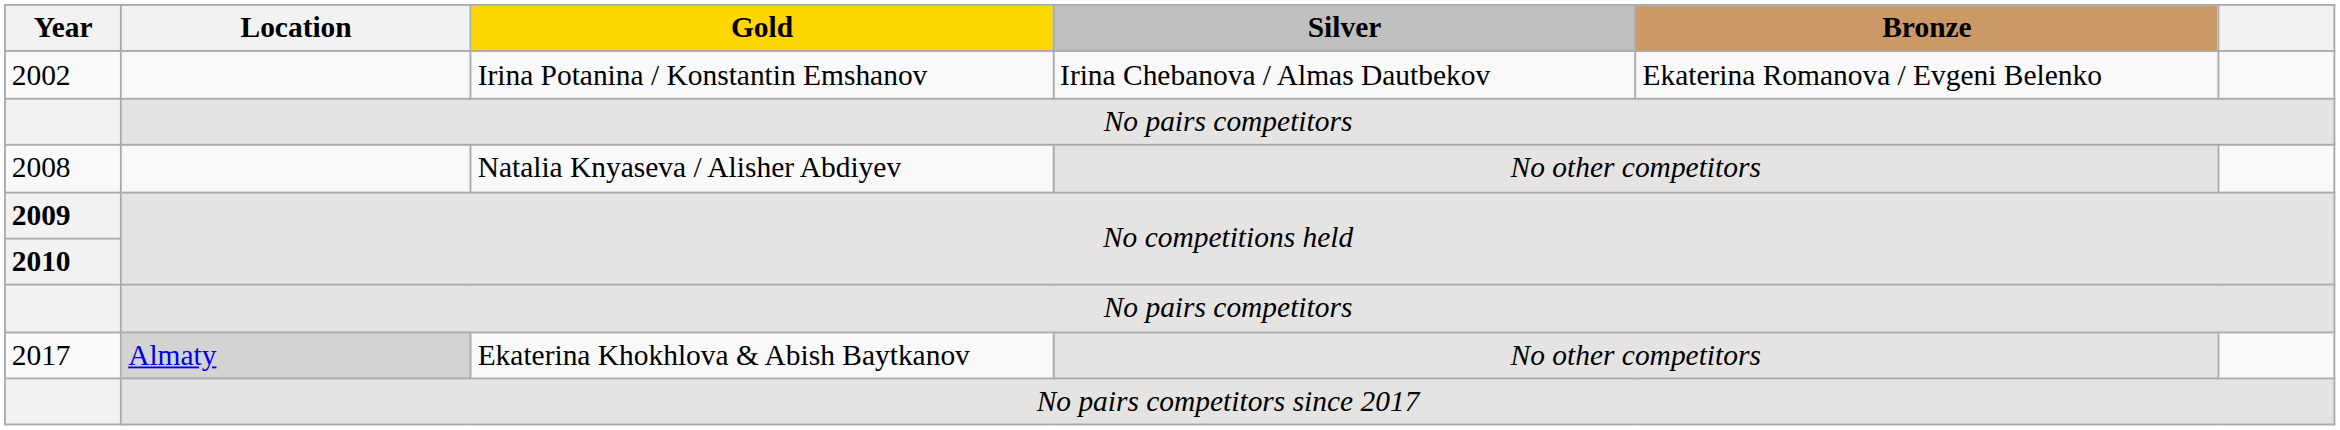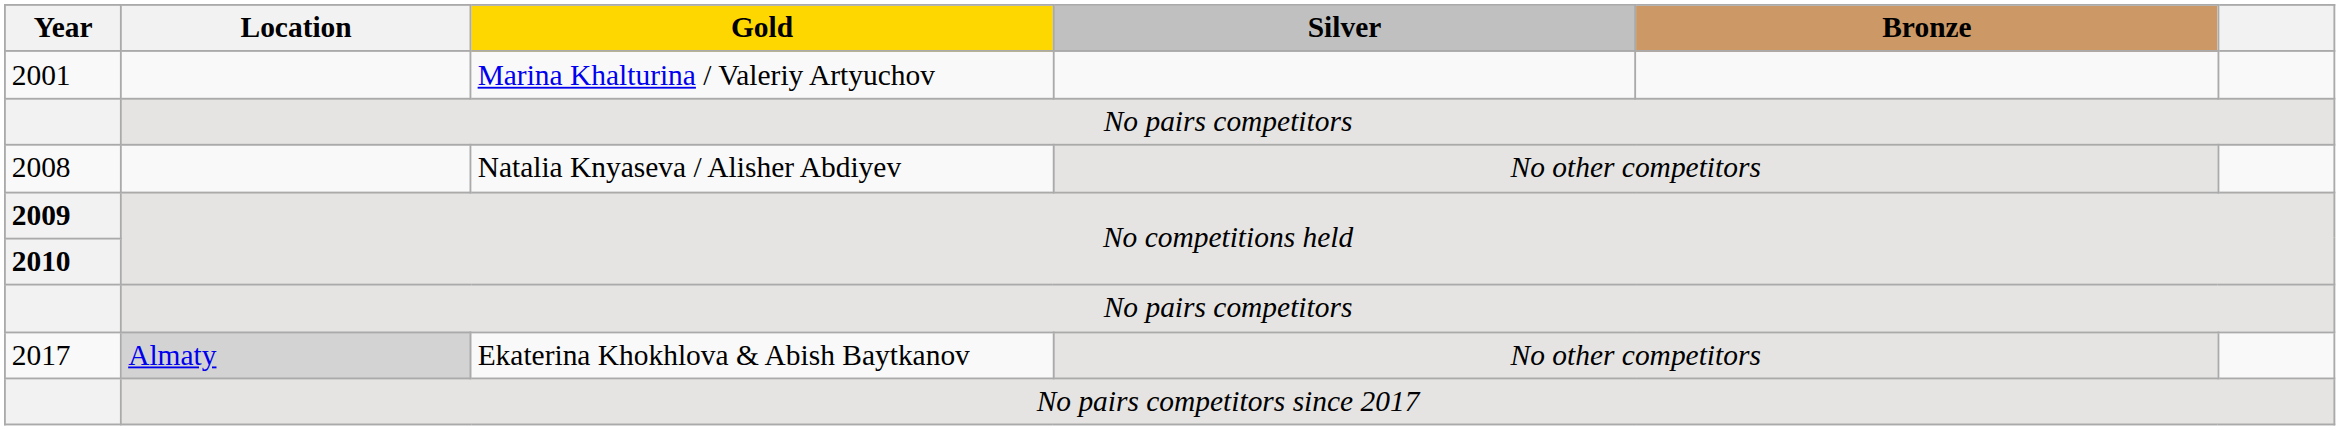 <table class="wikitable unsortable" style="text-align:left; width:80%">
 <tr>
 <th scope="col" style="text-align:center; width:5%">Year</th>
 <th scope="col" style="text-align:center; width:15%">Location</th>
 <td scope="col" style="text-align:center; width:25%; background:gold"><strong>Gold</strong></td>
 <td scope="col" style="text-align:center; width:25%; background:silver"><strong>Silver</strong></td>
 <td scope="col" style="text-align:center; width:25%; background:#c96"><strong>Bronze</strong></td>
 <th scope="col" style="text-align:center; width:5%"></th>
 </tr>
 <tr>
-<td>2002</td>
+<td>2001</td>
 <td></td>
-<td>Irina Potanina / Konstantin Emshanov</td>
-<td>Irina Chebanova / Almas Dautbekov</td>
-<td>Ekaterina Romanova / Evgeni Belenko</td>
+<td><a href='#'>Marina Khalturina</a> / Valeriy Artyuchov</td>
+<td></td>
+<td></td>
 <td></td>
 </tr>
 <tr>
 <th scope="row" style="text-align:left"></th>
 <td colspan="5" bgcolor="e5e4e2" align="center"><em>No pairs competitors</em></td>
 </tr>
 <tr>
 <td>2008</td>
 <td></td>
 <td>Natalia Knyaseva / Alisher Abdiyev</td>
 <td colspan="2" bgcolor="e5e4e2" align="center"><em>No other competitors</em></td>
 <td></td>
 </tr>
 <tr>
 <th scope="row" style="text-align:left">2009</th>
 <td colspan="5" rowspan="2" bgcolor="e5e4e2" align="center"><em>No competitions held</em></td>
 </tr>
 <tr>
 <th scope="row" style="text-align:left">2010</th>
 </tr>
 <tr>
 <th scope="row" style="text-align:left"></th>
 <td colspan="5" bgcolor="e5e4e2" align="center"><em>No pairs competitors</em></td>
 </tr>
 <tr>
 <td>2017</td>
 <td style="background: lightgrey;"><a href='#'>Almaty</a></td>
 <td>Ekaterina Khokhlova & Abish Baytkanov</td>
 <td colspan="2" bgcolor="e5e4e2" align="center"><em>No other competitors</em></td>
 <td></td>
 </tr>
 <tr>
 <th scope="row" style="text-align:left"></th>
 <td colspan="5" bgcolor="e5e4e2" align="center"><em>No pairs competitors since 2017</em></td>
 </tr>
 </table>
